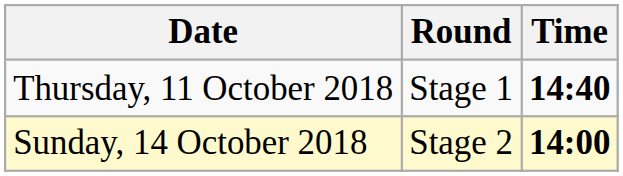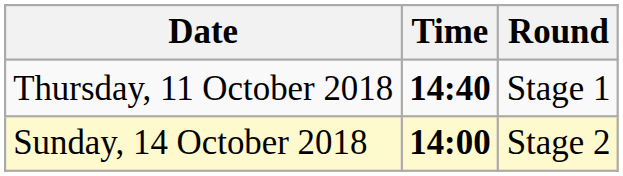 <table class="wikitable">
 <tr>
 <th>Date</th>
+<th>Time</th>
 <th>Round</th>
-<th>Time</th>
 </tr>
 <tr>
 <td>Thursday, 11 October 2018</td>
+<td><strong>14:40</strong></td>
 <td>Stage 1</td>
-<td><strong>14:40</strong></td>
 </tr>
 <tr>
 <td style=background:lemonchiffon>Sunday, 14 October 2018</td>
+<td style=background:lemonchiffon><strong>14:00</strong></td>
 <td style=background:lemonchiffon>Stage   2</td>
-<td style=background:lemonchiffon><strong>14:00</strong></td>
 </tr>
 </table>
